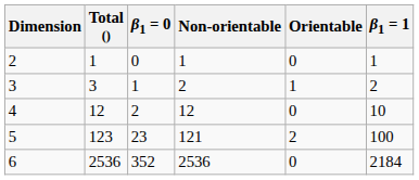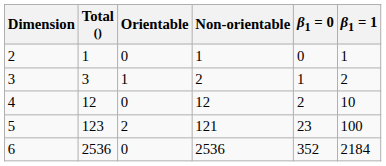 <table class="wikitable">
 <tr>
 <th>Dimension</th>
 <th>Total<br><small>()</small></th>
+<th>Orientable</th>
+<th>Non-orientable</th>
 <th><em>β</em><sub>1</sub> = 0</th>
-<th>Non-orientable</th>
-<th>Orientable</th>
 <th><em>β</em><sub>1</sub> = 1</th>
 </tr>
 <tr>
 <td>2</td>
 <td>1</td>
 <td>0</td>
 <td>1</td>
 <td>0</td>
 <td>1</td>
 </tr>
 <tr>
 <td>3</td>
 <td>3</td>
 <td>1</td>
 <td>2</td>
 <td>1</td>
 <td>2</td>
 </tr>
 <tr>
 <td>4</td>
 <td>12</td>
+<td>0</td>
+<td>12</td>
 <td>2</td>
-<td>12</td>
-<td>0</td>
 <td>10</td>
 </tr>
 <tr>
 <td>5</td>
 <td>123</td>
+<td>2</td>
+<td>121</td>
 <td>23</td>
-<td>121</td>
-<td>2</td>
 <td>100</td>
 </tr>
 <tr>
 <td>6</td>
 <td>2536</td>
+<td>0</td>
+<td>2536</td>
 <td>352</td>
-<td>2536</td>
-<td>0</td>
 <td>2184</td>
 </tr>
 </table>
